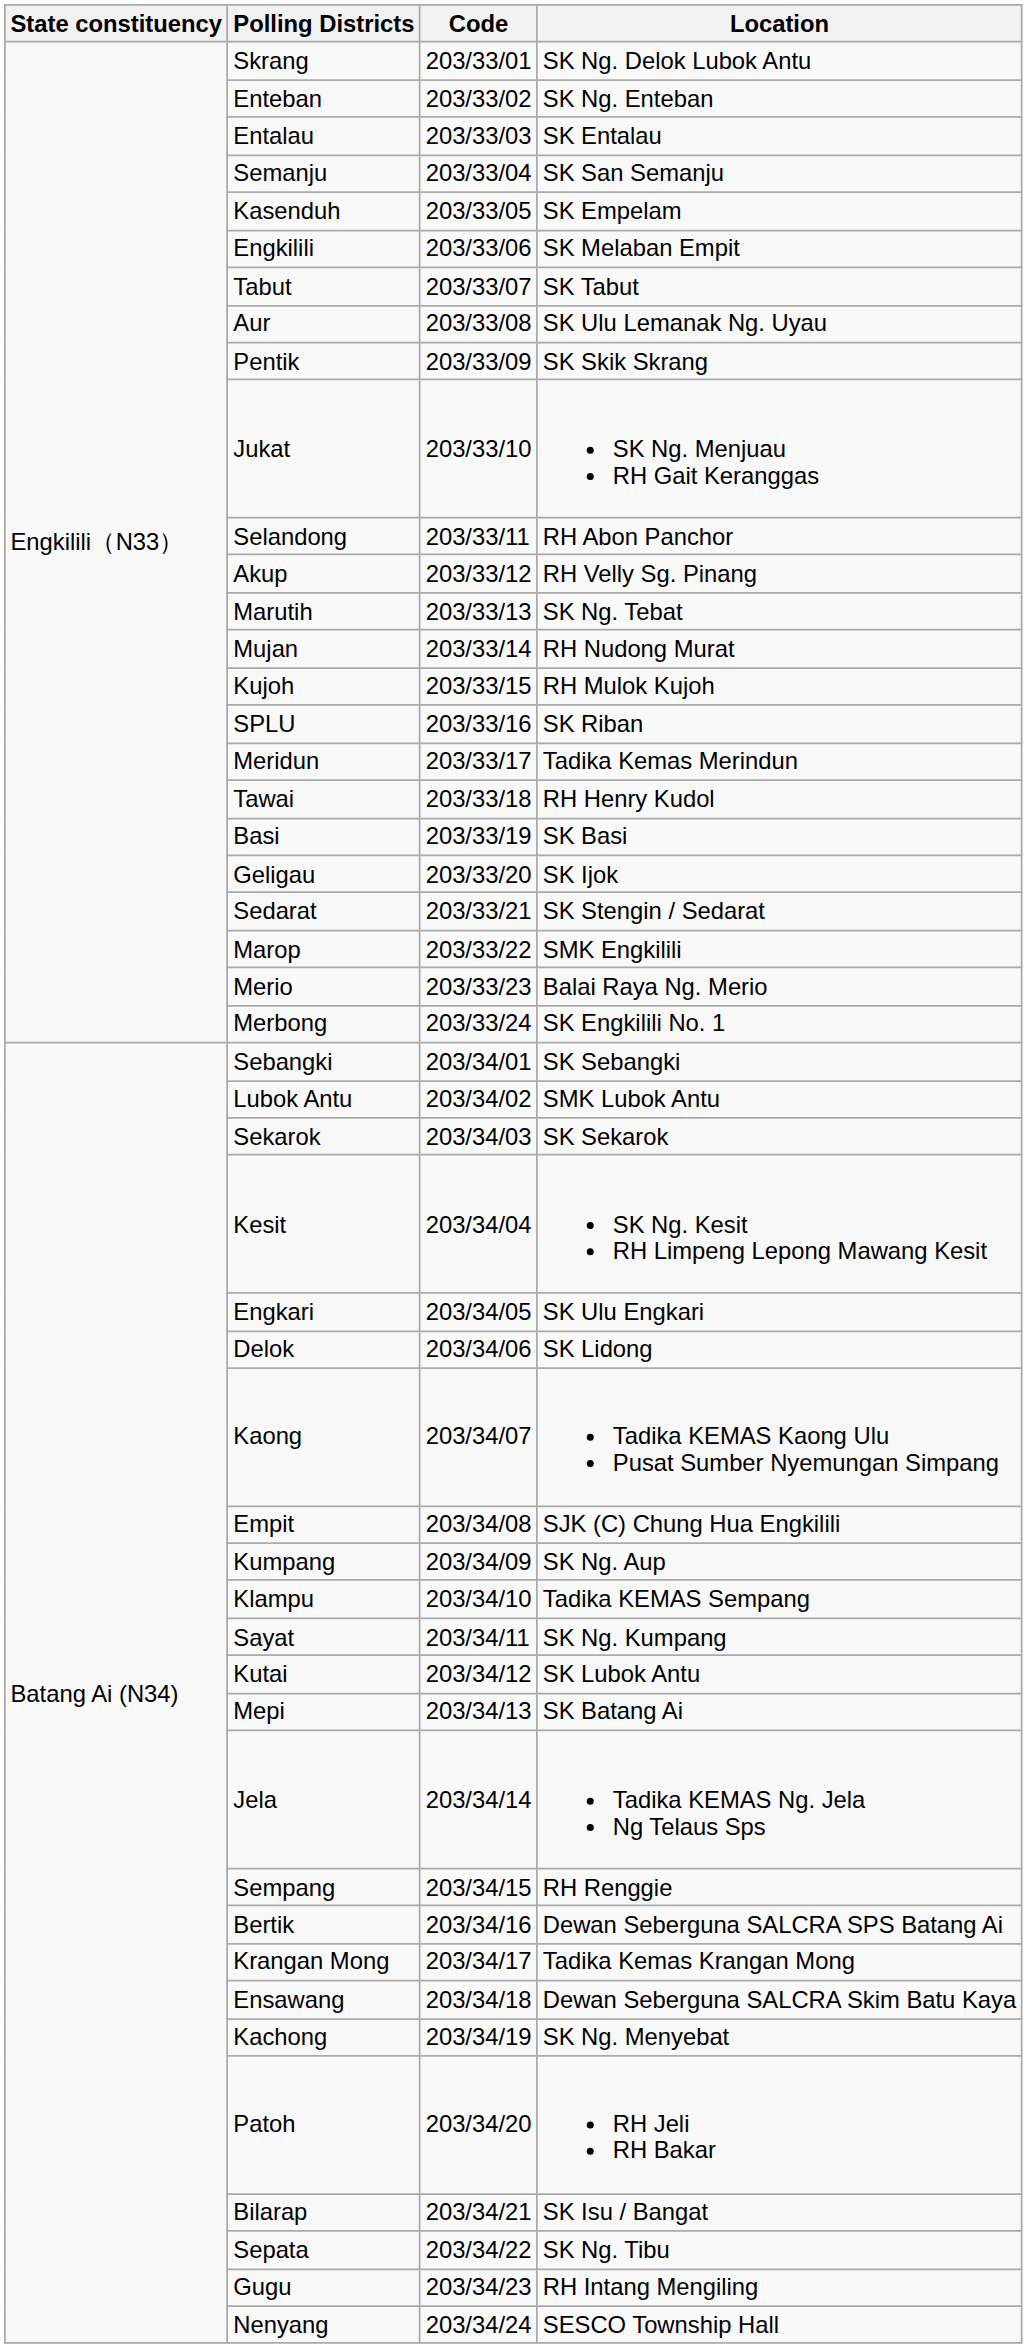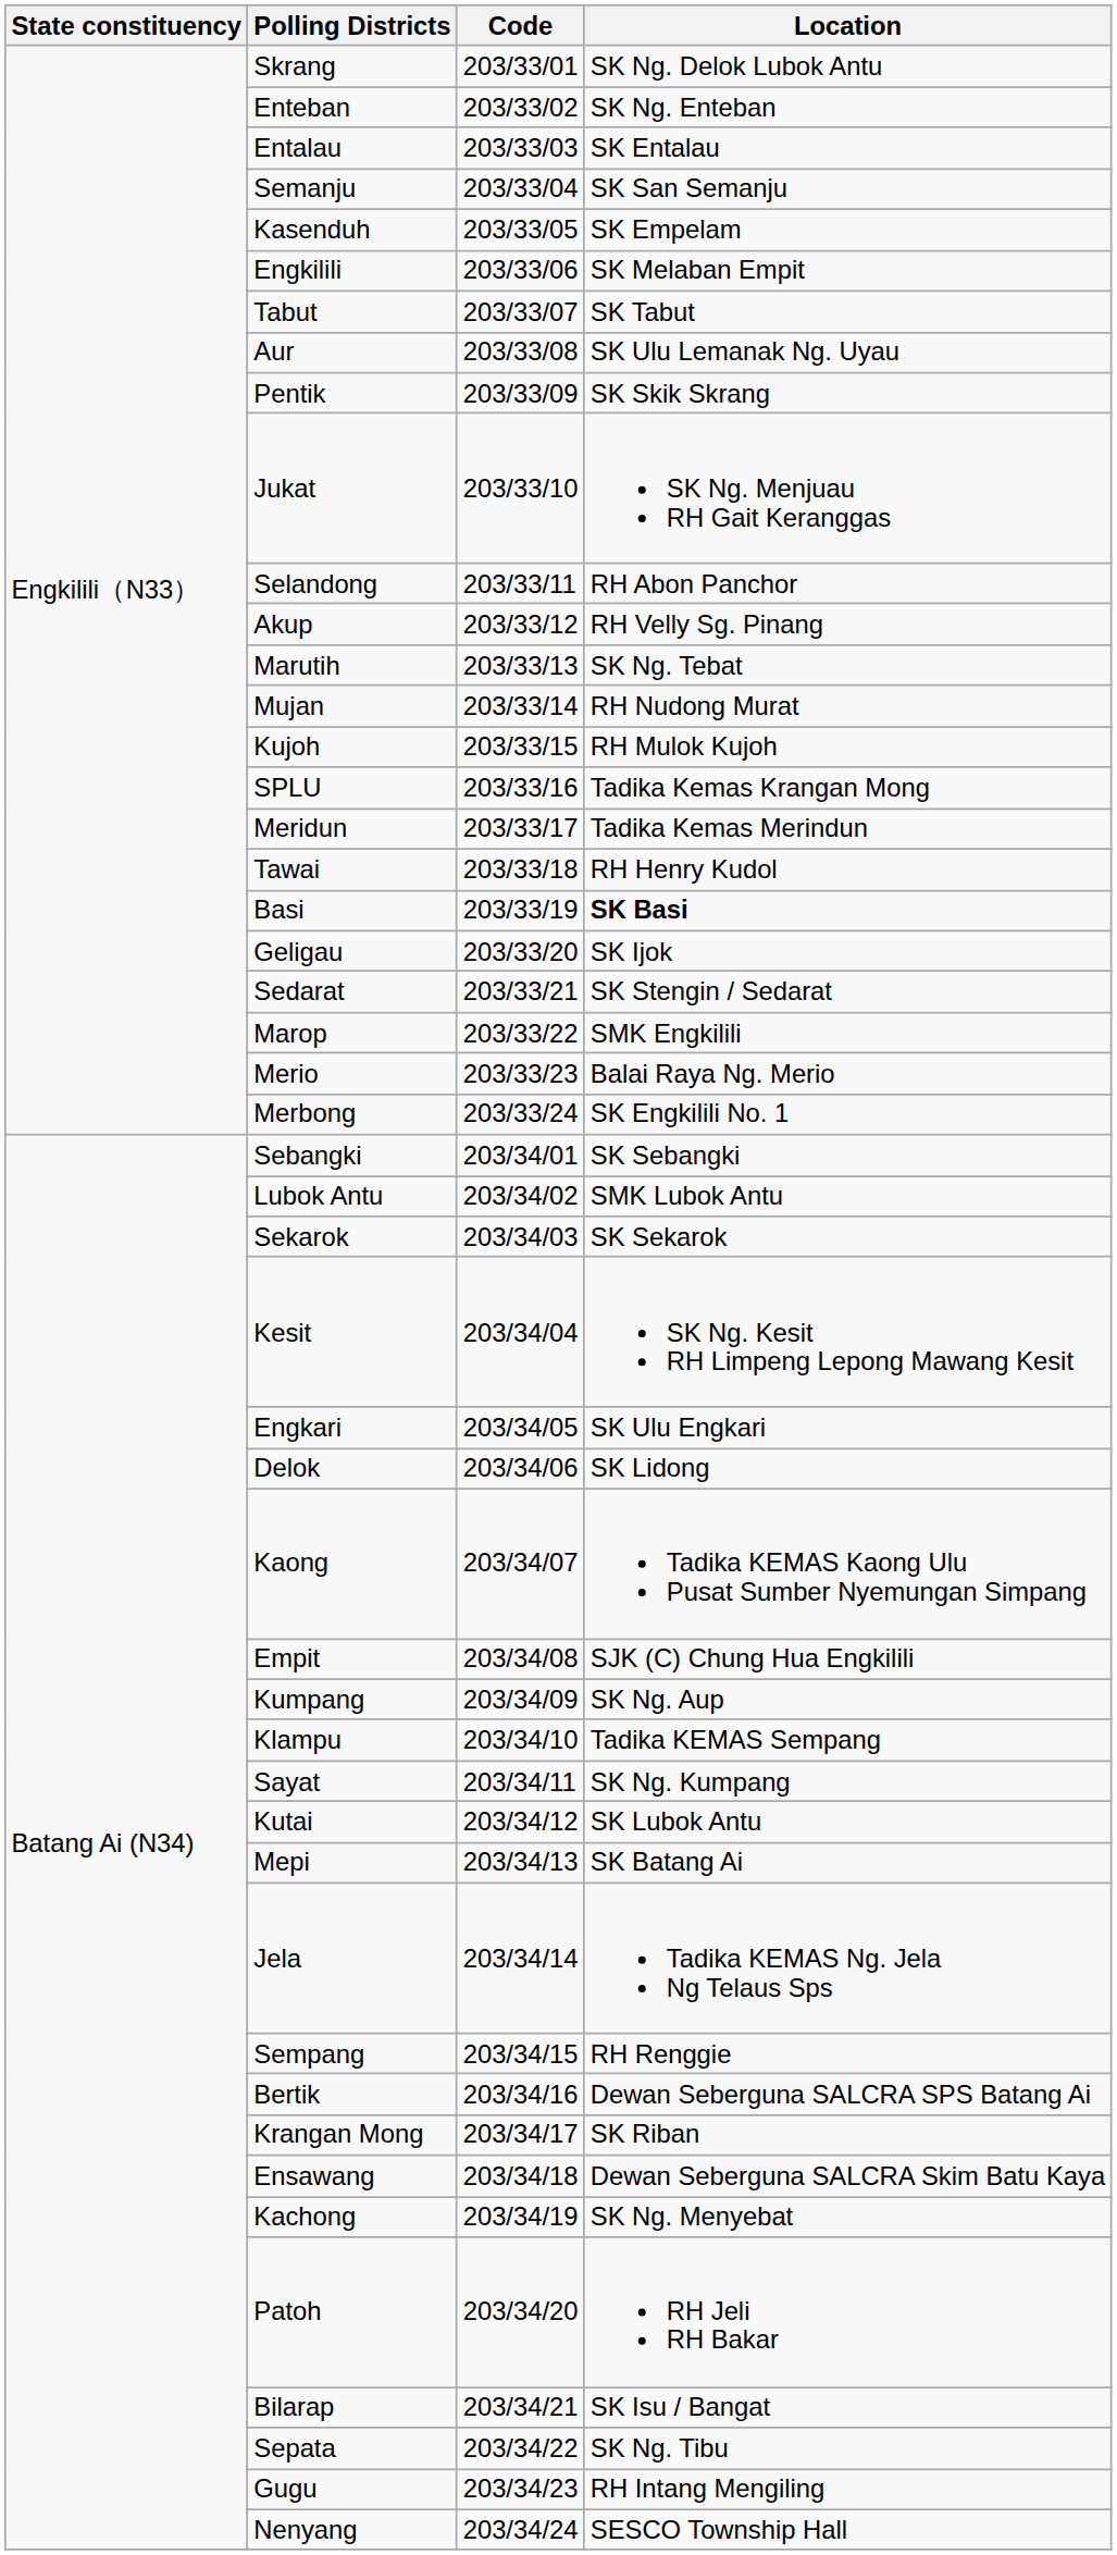 <table class="wikitable sortable mw-collapsible" style="white-space:nowrap;font-size:85%">
 <tr>
 <th>State constituency</th>
 <th>Polling Districts</th>
 <th>Code</th>
 <th>Location</th>
 </tr>
 <tr>
 <td rowspan="24">Engkilili（N33）</td>
 <td>Skrang</td>
 <td>203/33/01</td>
 <td>SK Ng. Delok Lubok Antu</td>
 </tr>
 <tr>
 <td>Enteban</td>
 <td>203/33/02</td>
 <td>SK Ng. Enteban</td>
 </tr>
 <tr>
 <td>Entalau</td>
 <td>203/33/03</td>
 <td>SK Entalau</td>
 </tr>
 <tr>
 <td>Semanju</td>
 <td>203/33/04</td>
 <td>SK San Semanju</td>
 </tr>
 <tr>
 <td>Kasenduh</td>
 <td>203/33/05</td>
 <td>SK Empelam</td>
 </tr>
 <tr>
 <td>Engkilili</td>
 <td>203/33/06</td>
 <td>SK Melaban Empit</td>
 </tr>
 <tr>
 <td>Tabut</td>
 <td>203/33/07</td>
 <td>SK Tabut</td>
 </tr>
 <tr>
 <td>Aur</td>
 <td>203/33/08</td>
 <td>SK Ulu Lemanak Ng. Uyau</td>
 </tr>
 <tr>
 <td>Pentik</td>
 <td>203/33/09</td>
 <td>SK Skik Skrang</td>
 </tr>
 <tr>
 <td>Jukat</td>
 <td>203/33/10</td>
 <td><br><ul><li>SK Ng. Menjuau</li><li>RH Gait Keranggas</li></ul></td>
 </tr>
 <tr>
 <td>Selandong</td>
 <td>203/33/11</td>
 <td>RH Abon Panchor</td>
 </tr>
 <tr>
 <td>Akup</td>
 <td>203/33/12</td>
 <td>RH Velly Sg. Pinang</td>
 </tr>
 <tr>
 <td>Marutih</td>
 <td>203/33/13</td>
 <td>SK Ng. Tebat</td>
 </tr>
 <tr>
 <td>Mujan</td>
 <td>203/33/14</td>
 <td>RH Nudong Murat</td>
 </tr>
 <tr>
 <td>Kujoh</td>
 <td>203/33/15</td>
 <td>RH Mulok Kujoh</td>
 </tr>
 <tr>
 <td>SPLU</td>
 <td>203/33/16</td>
-<td>SK Riban</td>
+<td>Tadika Kemas Krangan Mong</td>
 </tr>
 <tr>
 <td>Meridun</td>
 <td>203/33/17</td>
 <td>Tadika Kemas Merindun</td>
 </tr>
 <tr>
 <td>Tawai</td>
 <td>203/33/18</td>
 <td>RH Henry Kudol</td>
 </tr>
 <tr>
 <td>Basi</td>
 <td>203/33/19</td>
-<td>SK Basi</td>
+<td><strong>SK Basi</strong></td>
 </tr>
 <tr>
 <td>Geligau</td>
 <td>203/33/20</td>
 <td>SK Ijok</td>
 </tr>
 <tr>
 <td>Sedarat</td>
 <td>203/33/21</td>
 <td>SK Stengin / Sedarat</td>
 </tr>
 <tr>
 <td>Marop</td>
 <td>203/33/22</td>
 <td>SMK Engkilili</td>
 </tr>
 <tr>
 <td>Merio</td>
 <td>203/33/23</td>
 <td>Balai Raya Ng. Merio</td>
 </tr>
 <tr>
 <td>Merbong</td>
 <td>203/33/24</td>
 <td>SK Engkilili No. 1</td>
 </tr>
 <tr>
 <td rowspan="24">Batang Ai (N34)</td>
 <td>Sebangki</td>
 <td>203/34/01</td>
 <td>SK Sebangki</td>
 </tr>
 <tr>
 <td>Lubok Antu</td>
 <td>203/34/02</td>
 <td>SMK Lubok Antu</td>
 </tr>
 <tr>
 <td>Sekarok</td>
 <td>203/34/03</td>
 <td>SK Sekarok</td>
 </tr>
 <tr>
 <td>Kesit</td>
 <td>203/34/04</td>
 <td><br><ul><li>SK Ng. Kesit</li><li>RH Limpeng Lepong Mawang Kesit</li></ul></td>
 </tr>
 <tr>
 <td>Engkari</td>
 <td>203/34/05</td>
 <td>SK Ulu Engkari</td>
 </tr>
 <tr>
 <td>Delok</td>
 <td>203/34/06</td>
 <td>SK Lidong</td>
 </tr>
 <tr>
 <td>Kaong</td>
 <td>203/34/07</td>
 <td><br><ul><li>Tadika KEMAS Kaong Ulu</li><li>Pusat Sumber Nyemungan Simpang</li></ul></td>
 </tr>
 <tr>
 <td>Empit</td>
 <td>203/34/08</td>
 <td>SJK (C) Chung Hua Engkilili</td>
 </tr>
 <tr>
 <td>Kumpang</td>
 <td>203/34/09</td>
 <td>SK Ng. Aup</td>
 </tr>
 <tr>
 <td>Klampu</td>
 <td>203/34/10</td>
 <td>Tadika KEMAS Sempang</td>
 </tr>
 <tr>
 <td>Sayat</td>
 <td>203/34/11</td>
 <td>SK Ng. Kumpang</td>
 </tr>
 <tr>
 <td>Kutai</td>
 <td>203/34/12</td>
 <td>SK Lubok Antu</td>
 </tr>
 <tr>
 <td>Mepi</td>
 <td>203/34/13</td>
 <td>SK Batang Ai</td>
 </tr>
 <tr>
 <td>Jela</td>
 <td>203/34/14</td>
 <td><br><ul><li>Tadika KEMAS Ng. Jela</li><li>Ng Telaus Sps</li></ul></td>
 </tr>
 <tr>
 <td>Sempang</td>
 <td>203/34/15</td>
 <td>RH Renggie</td>
 </tr>
 <tr>
 <td>Bertik</td>
 <td>203/34/16</td>
 <td>Dewan Seberguna SALCRA SPS Batang Ai</td>
 </tr>
 <tr>
 <td>Krangan Mong</td>
 <td>203/34/17</td>
-<td>Tadika Kemas Krangan Mong</td>
+<td>SK Riban</td>
 </tr>
 <tr>
 <td>Ensawang</td>
 <td>203/34/18</td>
 <td>Dewan Seberguna SALCRA Skim Batu Kaya</td>
 </tr>
 <tr>
 <td>Kachong</td>
 <td>203/34/19</td>
 <td>SK Ng. Menyebat</td>
 </tr>
 <tr>
 <td>Patoh</td>
 <td>203/34/20</td>
 <td><br><ul><li>RH Jeli</li><li>RH Bakar</li></ul></td>
 </tr>
 <tr>
 <td>Bilarap</td>
 <td>203/34/21</td>
 <td>SK Isu / Bangat</td>
 </tr>
 <tr>
 <td>Sepata</td>
 <td>203/34/22</td>
 <td>SK Ng. Tibu</td>
 </tr>
 <tr>
 <td>Gugu</td>
 <td>203/34/23</td>
 <td>RH Intang Mengiling</td>
 </tr>
 <tr>
 <td>Nenyang</td>
 <td>203/34/24</td>
 <td>SESCO Township Hall</td>
 </tr>
 </table>
